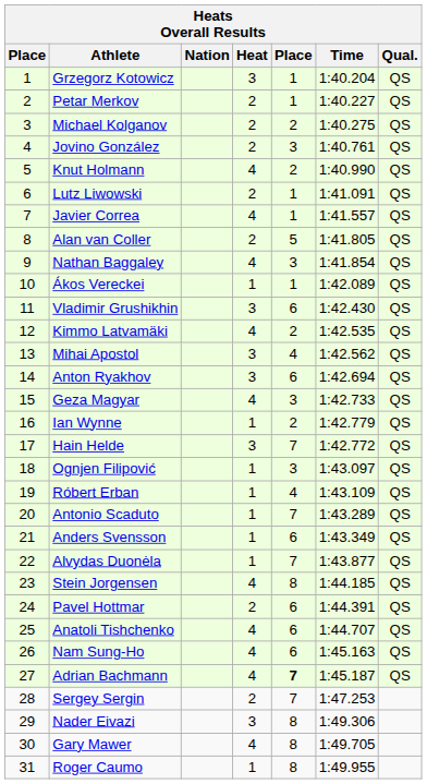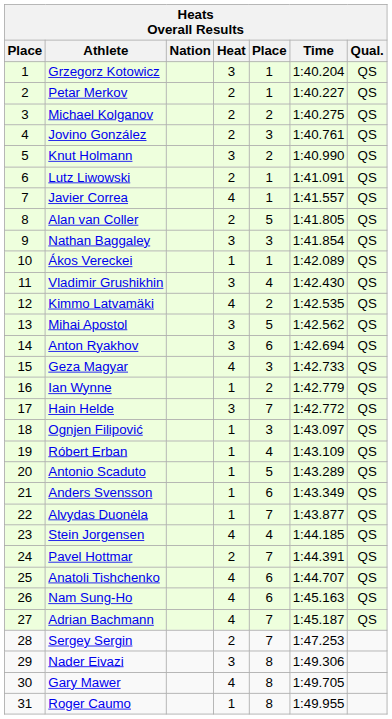 <table class="wikitable sortable">
 <tr>
 <th colspan=7>Heats <br>Overall Results</th>
 </tr>
 <tr>
 <th>Place</th>
 <th>Athlete</th>
 <th>Nation</th>
 <th>Heat</th>
 <th>Place</th>
 <th>Time</th>
 <th>Qual.</th>
 </tr>
 <tr bgcolor = "eeffdd">
 <td align="center">1</td>
 <td align="left"><a href='#'>Grzegorz Kotowicz</a></td>
 <td align="left"></td>
 <td align="center">3</td>
 <td align="center">1</td>
 <td align="center">1:40.204</td>
 <td align="center">QS</td>
 </tr>
 <tr bgcolor = "eeffdd">
 <td align="center">2</td>
 <td align="left"><a href='#'>Petar Merkov</a></td>
 <td align="left"></td>
 <td align="center">2</td>
 <td align="center">1</td>
 <td align="center">1:40.227</td>
 <td align="center">QS</td>
 </tr>
 <tr bgcolor = "eeffdd">
 <td align="center">3</td>
 <td align="left"><a href='#'>Michael Kolganov</a></td>
 <td align="left"></td>
 <td align="center">2</td>
 <td align="center">2</td>
 <td align="center">1:40.275</td>
 <td align="center">QS</td>
 </tr>
 <tr bgcolor = "eeffdd">
 <td align="center">4</td>
 <td align="left"><a href='#'>Jovino González</a></td>
 <td align="left"></td>
 <td align="center">2</td>
 <td align="center">3</td>
 <td align="center">1:40.761</td>
 <td align="center">QS</td>
 </tr>
 <tr bgcolor = "eeffdd">
 <td align="center">5</td>
 <td align="left"><a href='#'>Knut Holmann</a></td>
 <td align="left"></td>
-<td align="center">4</td>
+<td align="center">3</td>
 <td align="center">2</td>
 <td align="center">1:40.990</td>
 <td align="center">QS</td>
 </tr>
 <tr bgcolor = "eeffdd">
 <td align="center">6</td>
 <td align="left"><a href='#'>Lutz Liwowski</a></td>
 <td align="left"></td>
 <td align="center">2</td>
 <td align="center">1</td>
 <td align="center">1:41.091</td>
 <td align="center">QS</td>
 </tr>
 <tr bgcolor = "eeffdd">
 <td align="center">7</td>
 <td align="left"><a href='#'>Javier Correa</a></td>
 <td align="left"></td>
 <td align="center">4</td>
 <td align="center">1</td>
 <td align="center">1:41.557</td>
 <td align="center">QS</td>
 </tr>
 <tr bgcolor = "eeffdd">
 <td align="center">8</td>
 <td align="left"><a href='#'>Alan van Coller</a></td>
 <td align="left"></td>
 <td align="center">2</td>
 <td align="center">5</td>
 <td align="center">1:41.805</td>
 <td align="center">QS</td>
 </tr>
 <tr bgcolor = "eeffdd">
 <td align="center">9</td>
 <td align="left"><a href='#'>Nathan Baggaley</a></td>
 <td align="left"></td>
-<td align="center">4</td>
+<td align="center">3</td>
 <td align="center">3</td>
 <td align="center">1:41.854</td>
 <td align="center">QS</td>
 </tr>
 <tr bgcolor = "eeffdd">
 <td align="center">10</td>
 <td align="left"><a href='#'>Ákos Vereckei</a></td>
 <td align="left"></td>
 <td align="center">1</td>
 <td align="center">1</td>
 <td align="center">1:42.089</td>
 <td align="center">QS</td>
 </tr>
 <tr bgcolor = "eeffdd">
 <td align="center">11</td>
 <td align="left"><a href='#'>Vladimir Grushikhin</a></td>
 <td align="left"></td>
 <td align="center">3</td>
-<td align="center">6</td>
+<td align="center">4</td>
 <td align="center">1:42.430</td>
 <td align="center">QS</td>
 </tr>
 <tr bgcolor = "eeffdd">
 <td align="center">12</td>
 <td align="left"><a href='#'>Kimmo Latvamäki</a></td>
 <td align="left"></td>
 <td align="center">4</td>
 <td align="center">2</td>
 <td align="center">1:42.535</td>
 <td align="center">QS</td>
 </tr>
 <tr bgcolor = "eeffdd">
 <td align="center">13</td>
 <td align="left"><a href='#'>Mihai Apostol</a></td>
 <td align="left"></td>
 <td align="center">3</td>
-<td align="center">4</td>
+<td align="center">5</td>
 <td align="center">1:42.562</td>
 <td align="center">QS</td>
 </tr>
 <tr bgcolor = "eeffdd">
 <td align="center">14</td>
 <td align="left"><a href='#'>Anton Ryakhov</a></td>
 <td align="left"></td>
 <td align="center">3</td>
 <td align="center">6</td>
 <td align="center">1:42.694</td>
 <td align="center">QS</td>
 </tr>
 <tr bgcolor = "eeffdd">
 <td align="center">15</td>
 <td align="left"><a href='#'>Geza Magyar</a></td>
 <td align="left"></td>
 <td align="center">4</td>
 <td align="center">3</td>
 <td align="center">1:42.733</td>
 <td align="center">QS</td>
 </tr>
 <tr bgcolor = "eeffdd">
 <td align="center">16</td>
 <td align="left"><a href='#'>Ian Wynne</a></td>
 <td align="left"></td>
 <td align="center">1</td>
 <td align="center">2</td>
 <td align="center">1:42.779</td>
 <td align="center">QS</td>
 </tr>
 <tr bgcolor = "eeffdd">
 <td align="center">17</td>
 <td align="left"><a href='#'>Hain Helde</a></td>
 <td align="left"></td>
 <td align="center">3</td>
 <td align="center">7</td>
 <td align="center">1:42.772</td>
 <td align="center">QS</td>
 </tr>
 <tr bgcolor = "eeffdd">
 <td align="center">18</td>
 <td align="left"><a href='#'>Ognjen Filipović</a></td>
 <td align="left"></td>
 <td align="center">1</td>
 <td align="center">3</td>
 <td align="center">1:43.097</td>
 <td align="center">QS</td>
 </tr>
 <tr bgcolor = "eeffdd">
 <td align="center">19</td>
 <td align="left"><a href='#'>Róbert Erban</a></td>
 <td align="left"></td>
 <td align="center">1</td>
 <td align="center">4</td>
 <td align="center">1:43.109</td>
 <td align="center">QS</td>
 </tr>
 <tr bgcolor = "eeffdd">
 <td align="center">20</td>
 <td align="left"><a href='#'>Antonio Scaduto</a></td>
 <td align="left"></td>
 <td align="center">1</td>
-<td align="center">7</td>
+<td align="center">5</td>
 <td align="center">1:43.289</td>
 <td align="center">QS</td>
 </tr>
 <tr bgcolor = "eeffdd">
 <td align="center">21</td>
 <td align="left"><a href='#'>Anders Svensson</a></td>
 <td align="left"></td>
 <td align="center">1</td>
 <td align="center">6</td>
 <td align="center">1:43.349</td>
 <td align="center">QS</td>
 </tr>
 <tr bgcolor = "eeffdd">
 <td align="center">22</td>
 <td align="left"><a href='#'>Alvydas Duonėla</a></td>
 <td align="left"></td>
 <td align="center">1</td>
 <td align="center">7</td>
 <td align="center">1:43.877</td>
 <td align="center">QS</td>
 </tr>
 <tr bgcolor = "eeffdd">
 <td align="center">23</td>
 <td align="left"><a href='#'>Stein Jorgensen</a></td>
 <td align="left"></td>
 <td align="center">4</td>
-<td align="center">8</td>
+<td align="center">4</td>
 <td align="center">1:44.185</td>
 <td align="center">QS</td>
 </tr>
 <tr bgcolor = "eeffdd">
 <td align="center">24</td>
 <td align="left"><a href='#'>Pavel Hottmar</a></td>
 <td align="left"></td>
 <td align="center">2</td>
-<td align="center">6</td>
+<td align="center">7</td>
 <td align="center">1:44.391</td>
 <td align="center">QS</td>
 </tr>
 <tr bgcolor = "eeffdd">
 <td align="center">25</td>
 <td align="left"><a href='#'>Anatoli Tishchenko</a></td>
 <td align="left"></td>
 <td align="center">4</td>
 <td align="center">6</td>
 <td align="center">1:44.707</td>
 <td align="center">QS</td>
 </tr>
 <tr bgcolor = "eeffdd">
 <td align="center">26</td>
 <td align="left"><a href='#'>Nam Sung-Ho</a></td>
 <td align="left"></td>
 <td align="center">4</td>
 <td align="center">6</td>
 <td align="center">1:45.163</td>
 <td align="center">QS</td>
 </tr>
 <tr bgcolor = "eeffdd">
 <td align="center">27</td>
 <td align="left"><a href='#'>Adrian Bachmann</a></td>
 <td align="left"></td>
 <td align="center">4</td>
-<td align="center"><strong>7</strong></td>
+<td align="center">7</td>
 <td align="center">1:45.187</td>
 <td align="center">QS</td>
 </tr>
 <tr>
 <td align="center">28</td>
 <td align="left"><a href='#'>Sergey Sergin</a></td>
 <td align="left"></td>
 <td align="center">2</td>
 <td align="center">7</td>
 <td align="center">1:47.253</td>
 <td align="center"></td>
 </tr>
 <tr>
 <td align="center">29</td>
 <td align="left"><a href='#'>Nader Eivazi</a></td>
 <td align="left"></td>
 <td align="center">3</td>
 <td align="center">8</td>
 <td align="center">1:49.306</td>
 <td align="center"></td>
 </tr>
 <tr>
 <td align="center">30</td>
 <td align="left"><a href='#'>Gary Mawer</a></td>
 <td align="left"></td>
 <td align="center">4</td>
 <td align="center">8</td>
 <td align="center">1:49.705</td>
 <td align="center"></td>
 </tr>
 <tr>
 <td align="center">31</td>
 <td align="left"><a href='#'>Roger Caumo</a></td>
 <td align="left"></td>
 <td align="center">1</td>
 <td align="center">8</td>
 <td align="center">1:49.955</td>
 <td align="center"></td>
 </tr>
 </table>
